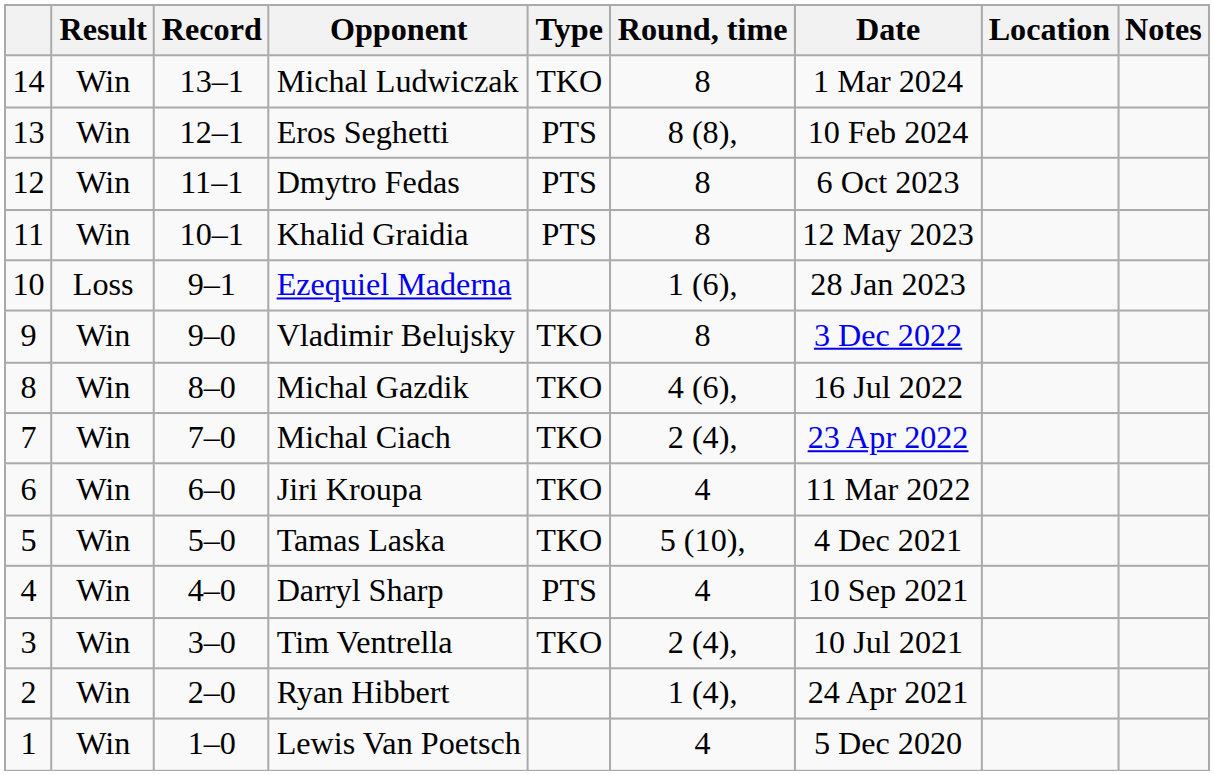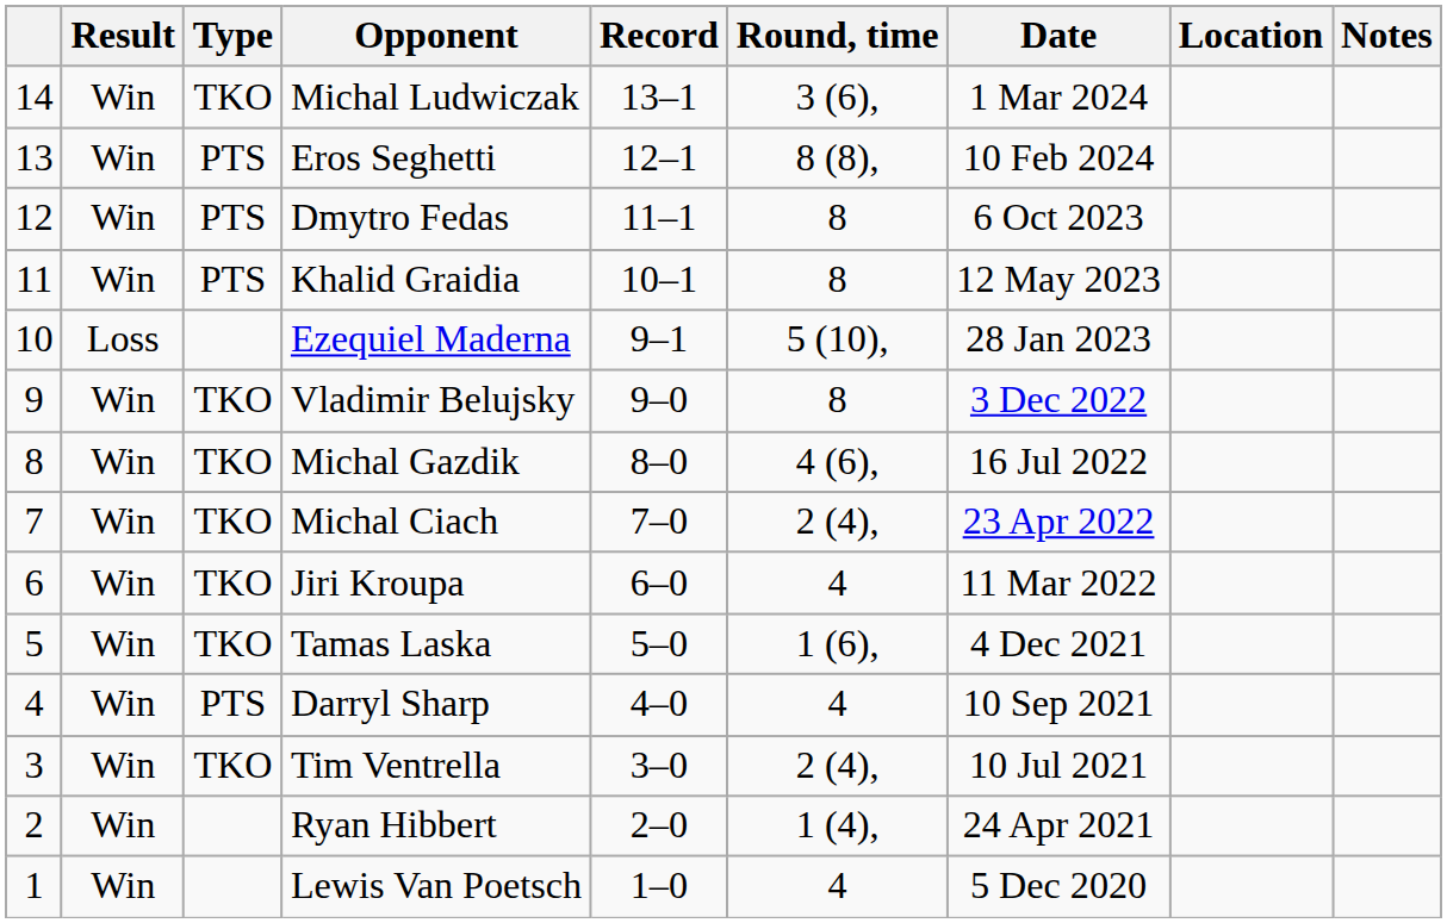 <table class="wikitable" style="text-align:center">
 <tr>
 <th></th>
 <th>Result</th>
+<th>Type</th>
+<th>Opponent</th>
 <th>Record</th>
-<th>Opponent</th>
-<th>Type</th>
 <th>Round, time</th>
 <th>Date</th>
 <th>Location</th>
 <th>Notes</th>
 </tr>
 <tr>
 <td>14</td>
 <td>Win</td>
+<td>TKO</td>
+<td style="text-align:left;">Michal Ludwiczak</td>
 <td>13–1</td>
-<td style="text-align:left;">Michal Ludwiczak</td>
-<td>TKO</td>
-<td>8</td>
+<td>3 (6), </td>
 <td>1 Mar 2024</td>
 <td style="text-align:left;"></td>
 <td></td>
 </tr>
 <tr>
 <td>13</td>
 <td>Win</td>
+<td>PTS</td>
+<td style="text-align:left;">Eros Seghetti</td>
 <td>12–1</td>
-<td style="text-align:left;">Eros Seghetti</td>
-<td>PTS</td>
 <td>8 (8), </td>
 <td>10 Feb 2024</td>
 <td style="text-align:left;"></td>
 <td></td>
 </tr>
 <tr>
 <td>12</td>
 <td>Win</td>
+<td>PTS</td>
+<td style="text-align:left;">Dmytro Fedas</td>
 <td>11–1</td>
-<td style="text-align:left;">Dmytro Fedas</td>
-<td>PTS</td>
 <td>8</td>
 <td>6 Oct 2023</td>
 <td style="text-align:left;"></td>
 <td></td>
 </tr>
 <tr>
 <td>11</td>
 <td>Win</td>
+<td>PTS</td>
+<td style="text-align:left;">Khalid Graidia</td>
 <td>10–1</td>
-<td style="text-align:left;">Khalid Graidia</td>
-<td>PTS</td>
 <td>8</td>
 <td>12 May 2023</td>
 <td style="text-align:left;"></td>
 <td></td>
 </tr>
 <tr>
 <td>10</td>
 <td>Loss</td>
+<td></td>
+<td style="text-align:left;"><a href='#'>Ezequiel Maderna</a></td>
 <td>9–1</td>
-<td style="text-align:left;"><a href='#'>Ezequiel Maderna</a></td>
-<td></td>
-<td>1 (6), </td>
+<td>5 (10), </td>
 <td>28 Jan 2023</td>
 <td style="text-align:left;"></td>
 <td style="text-align:left;"></td>
 </tr>
 <tr>
 <td>9</td>
 <td>Win</td>
+<td>TKO</td>
+<td style="text-align:left;">Vladimir Belujsky</td>
 <td>9–0</td>
-<td style="text-align:left;">Vladimir Belujsky</td>
-<td>TKO</td>
 <td>8</td>
 <td><a href='#'>3 Dec 2022</a></td>
 <td style="text-align:left;"></td>
 <td></td>
 </tr>
 <tr>
 <td>8</td>
 <td>Win</td>
+<td>TKO</td>
+<td style="text-align:left;">Michal Gazdik</td>
 <td>8–0</td>
-<td style="text-align:left;">Michal Gazdik</td>
-<td>TKO</td>
 <td>4 (6), </td>
 <td>16 Jul 2022</td>
 <td style="text-align:left;"></td>
 <td></td>
 </tr>
 <tr>
 <td>7</td>
 <td>Win</td>
+<td>TKO</td>
+<td style="text-align:left;">Michal Ciach</td>
 <td>7–0</td>
-<td style="text-align:left;">Michal Ciach</td>
-<td>TKO</td>
 <td>2 (4), </td>
 <td><a href='#'>23 Apr 2022</a></td>
 <td style="text-align:left;"></td>
 <td></td>
 </tr>
 <tr>
 <td>6</td>
 <td>Win</td>
+<td>TKO</td>
+<td style="text-align:left;">Jiri Kroupa</td>
 <td>6–0</td>
-<td style="text-align:left;">Jiri Kroupa</td>
-<td>TKO</td>
 <td>4</td>
 <td>11 Mar 2022</td>
 <td style="text-align:left;"></td>
 <td></td>
 </tr>
 <tr>
 <td>5</td>
 <td>Win</td>
+<td>TKO</td>
+<td style="text-align:left;">Tamas Laska</td>
 <td>5–0</td>
-<td style="text-align:left;">Tamas Laska</td>
-<td>TKO</td>
-<td>5 (10), </td>
+<td>1 (6), </td>
 <td>4 Dec 2021</td>
 <td style="text-align:left;"></td>
 <td></td>
 </tr>
 <tr>
 <td>4</td>
 <td>Win</td>
+<td>PTS</td>
+<td style="text-align:left;">Darryl Sharp</td>
 <td>4–0</td>
-<td style="text-align:left;">Darryl Sharp</td>
-<td>PTS</td>
 <td>4</td>
 <td>10 Sep 2021</td>
 <td style="text-align:left;"></td>
 <td></td>
 </tr>
 <tr>
 <td>3</td>
 <td>Win</td>
+<td>TKO</td>
+<td style="text-align:left;">Tim Ventrella</td>
 <td>3–0</td>
-<td style="text-align:left;">Tim Ventrella</td>
-<td>TKO</td>
 <td>2 (4), </td>
 <td>10 Jul 2021</td>
 <td style="text-align:left;"></td>
 <td></td>
 </tr>
 <tr>
 <td>2</td>
 <td>Win</td>
+<td></td>
+<td style="text-align:left;">Ryan Hibbert</td>
 <td>2–0</td>
-<td style="text-align:left;">Ryan Hibbert</td>
-<td></td>
 <td>1 (4), </td>
 <td>24 Apr 2021</td>
 <td style="text-align:left;"></td>
 <td></td>
 </tr>
 <tr>
 <td>1</td>
 <td>Win</td>
+<td></td>
+<td style="text-align:left;">Lewis Van Poetsch</td>
 <td>1–0</td>
-<td style="text-align:left;">Lewis Van Poetsch</td>
-<td></td>
 <td>4</td>
 <td>5 Dec 2020</td>
 <td style="text-align:left;"></td>
 <td></td>
 </tr>
 </table>
